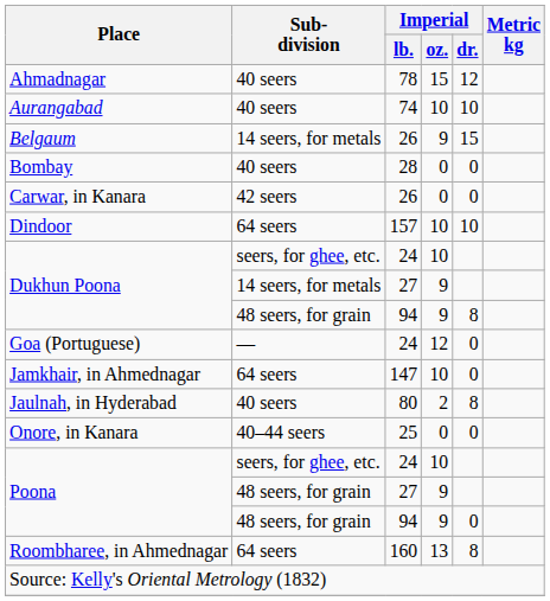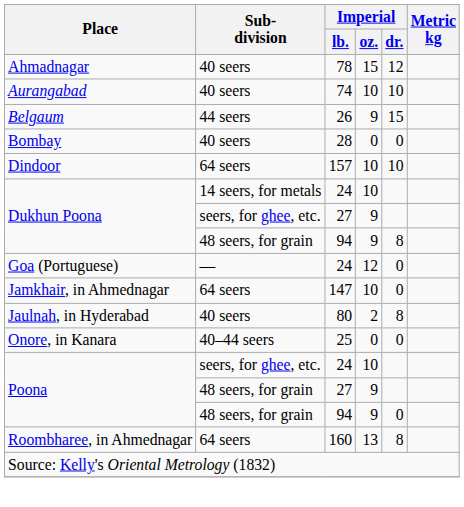 <table class="wikitable" >
 <tr>
 <th rowspan=2>Place</th>
 <th rowspan=2>Sub-<br>division</th>
 <th colspan=3><a href='#'>Imperial</a></th>
 <th rowspan=2><a href='#'>Metric</a><br><a href='#'>kg</a></th>
 </tr>
 <tr>
 <th><a href='#'>lb.</a></th>
 <th><a href='#'>oz.</a></th>
 <th><a href='#'>dr.</a></th>
 </tr>
 <tr>
 <td><a href='#'>Ahmadnagar</a></td>
 <td>40 seers</td>
 <td align=right>78</td>
 <td align=right>15</td>
 <td align=right>12</td>
 <td align=right></td>
 </tr>
 <tr>
 <td><em><a href='#'>Aurangabad</a></em></td>
 <td>40 seers</td>
 <td align=right>74</td>
 <td align=right>10</td>
 <td align=right>10</td>
 <td align=right></td>
 </tr>
 <tr>
 <td><em><a href='#'>Belgaum</a></em></td>
-<td>14 seers, for metals</td>
+<td>44 seers</td>
 <td align=right>26</td>
 <td align=right>9</td>
 <td align=right>15</td>
 <td align=right></td>
 </tr>
 <tr>
 <td><a href='#'>Bombay</a></td>
 <td>40 seers</td>
 <td align=right>28</td>
 <td align=right>0</td>
 <td align=right>0</td>
 <td align=right></td>
 </tr>
 <tr>
-<td><a href='#'>Carwar</a>, in Kanara</td>
-<td>42 seers</td>
-<td align=right>26</td>
-<td align=right>0</td>
-<td align=right>0</td>
-<td align=right></td>
-</tr>
-<tr>
 <td><a href='#'>Dindoor</a></td>
 <td>64 seers</td>
 <td align=right>157</td>
 <td align=right>10</td>
 <td align=right>10</td>
 <td align=right></td>
 </tr>
 <tr>
 <td rowspan=3><a href='#'>Dukhun Poona</a></td>
-<td> seers, for <a href='#'>ghee</a>, etc.</td>
+<td>14 seers, for metals</td>
 <td align=right>24</td>
 <td align=right>10</td>
 <td align=right></td>
 <td align=right></td>
 </tr>
 <tr>
-<td>14 seers, for metals</td>
+<td> seers, for <a href='#'>ghee</a>, etc.</td>
 <td align=right>27</td>
 <td align=right>9</td>
 <td align=right></td>
 <td align=right></td>
 </tr>
 <tr>
 <td>48 seers, for grain</td>
 <td align=right>94</td>
 <td align=right>9</td>
 <td align=right>8</td>
 <td align=right></td>
 </tr>
 <tr>
 <td><a href='#'>Goa</a> (Portuguese)</td>
 <td>—</td>
 <td align=right>24</td>
 <td align=right>12</td>
 <td align=right>0</td>
 <td align=right></td>
 </tr>
 <tr>
 <td><a href='#'>Jamkhair</a>, in Ahmednagar</td>
 <td>64 seers</td>
 <td align=right>147</td>
 <td align=right>10</td>
 <td align=right>0</td>
 <td align=right></td>
 </tr>
 <tr>
 <td><a href='#'>Jaulnah</a>, in Hyderabad</td>
 <td>40 seers</td>
 <td align=right>80</td>
 <td align=right>2</td>
 <td align=right>8</td>
 <td align=right></td>
 </tr>
 <tr>
 <td><a href='#'>Onore</a>, in Kanara</td>
 <td>40–44 seers</td>
 <td align=right>25</td>
 <td align=right>0</td>
 <td align=right>0</td>
 <td align=right></td>
 </tr>
 <tr>
 <td rowspan=3><a href='#'>Poona</a></td>
 <td> seers, for <a href='#'>ghee</a>, etc.</td>
 <td align=right>24</td>
 <td align=right>10</td>
 <td align=right></td>
 <td align=right></td>
 </tr>
 <tr>
 <td>48 seers, for grain</td>
 <td align=right>27</td>
 <td align=right>9</td>
 <td align=right></td>
 <td align=right></td>
 </tr>
 <tr>
 <td>48 seers, for grain</td>
 <td align=right>94</td>
 <td align=right>9</td>
 <td align=right>0</td>
 <td align=right></td>
 </tr>
 <tr>
 <td><a href='#'>Roombharee</a>, in Ahmednagar</td>
 <td>64 seers</td>
 <td align=right>160</td>
 <td align=right>13</td>
 <td align=right>8</td>
 <td align=right></td>
 </tr>
 <tr>
 <td colspan=6>Source: <a href='#'>Kelly</a>'s <em>Oriental Metrology</em> (1832)</td>
 </tr>
 <tr>
 </tr>
 </table>
